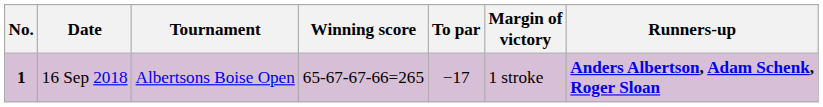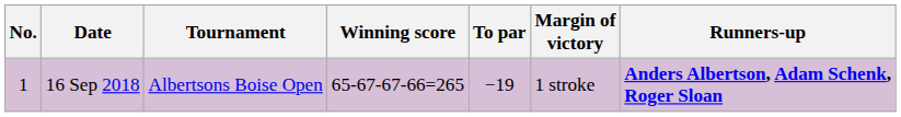 <table class="wikitable" style="font-size:95%;">
 <tr>
 <th>No.</th>
 <th>Date</th>
 <th>Tournament</th>
 <th>Winning score</th>
 <th>To par</th>
 <th>Margin of<br>victory</th>
 <th>Runners-up</th>
 </tr>
 <tr style="background:#D8BFD8;">
-<td align=center><strong>1</strong></td>
+<td align=center>1</td>
 <td align=right>16 Sep <a href='#'>2018</a></td>
 <td><a href='#'>Albertsons Boise Open</a></td>
 <td>65-67-67-66=265</td>
-<td align=center>−17</td>
+<td align=center>−19</td>
 <td>1 stroke</td>
 <td><strong> <a href='#'>Anders Albertson</a>,  <a href='#'>Adam Schenk</a>,<br> <a href='#'>Roger Sloan</a></strong></td>
 </tr>
 </table>
